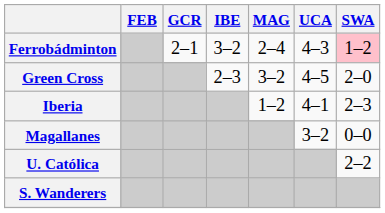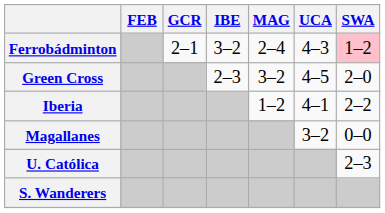 <table class="wikitable" style="text-align:center">
 <tr>
 <th width="90"> </th>
 <th width="30"><small><a href='#'>FEB</a></small></th>
 <th width="30"><small><a href='#'>GCR</a></small></th>
 <th width="30"><small><a href='#'>IBE</a></small></th>
 <th width="30"><small><a href='#'>MAG</a></small></th>
 <th width="30"><small><a href='#'>UCA</a></small></th>
 <th width="30"><small><a href='#'>SWA</a></small></th>
 </tr>
 <tr>
 <th><small><a href='#'>Ferrobádminton</a></small></th>
 <td bgcolor="#CCCCCC"></td>
 <td>2–1</td>
 <td>3–2</td>
 <td>2–4</td>
 <td>4–3</td>
 <td style="background: pink;">1–2</td>
 </tr>
 <tr>
 <th><small><a href='#'>Green Cross</a></small></th>
 <td bgcolor="#CCCCCC"></td>
 <td bgcolor="#CCCCCC"></td>
 <td>2–3</td>
 <td>3–2</td>
 <td>4–5</td>
 <td>2–0</td>
 </tr>
 <tr>
 <th><small><a href='#'>Iberia</a></small></th>
 <td bgcolor="#CCCCCC"></td>
 <td bgcolor="#CCCCCC"></td>
 <td bgcolor="#CCCCCC"></td>
 <td>1–2</td>
 <td>4–1</td>
-<td>2–3</td>
+<td>2–2</td>
 </tr>
 <tr>
 <th><small><a href='#'>Magallanes</a></small></th>
 <td bgcolor="#CCCCCC"></td>
 <td bgcolor="#CCCCCC"></td>
 <td bgcolor="#CCCCCC"></td>
 <td bgcolor="#CCCCCC"></td>
 <td>3–2</td>
 <td>0–0</td>
 </tr>
 <tr>
 <th><small><a href='#'>U. Católica</a></small></th>
 <td bgcolor="#CCCCCC"></td>
 <td bgcolor="#CCCCCC"></td>
 <td bgcolor="#CCCCCC"></td>
 <td bgcolor="#CCCCCC"></td>
 <td bgcolor="#CCCCCC"></td>
-<td>2–2</td>
+<td>2–3</td>
 </tr>
 <tr>
 <th><small><a href='#'>S. Wanderers</a></small></th>
 <td bgcolor="#CCCCCC"></td>
 <td bgcolor="#CCCCCC"></td>
 <td bgcolor="#CCCCCC"></td>
 <td bgcolor="#CCCCCC"></td>
 <td bgcolor="#CCCCCC"></td>
 <td bgcolor="#CCCCCC"></td>
 </tr>
 <tr>
 </tr>
 </table>
